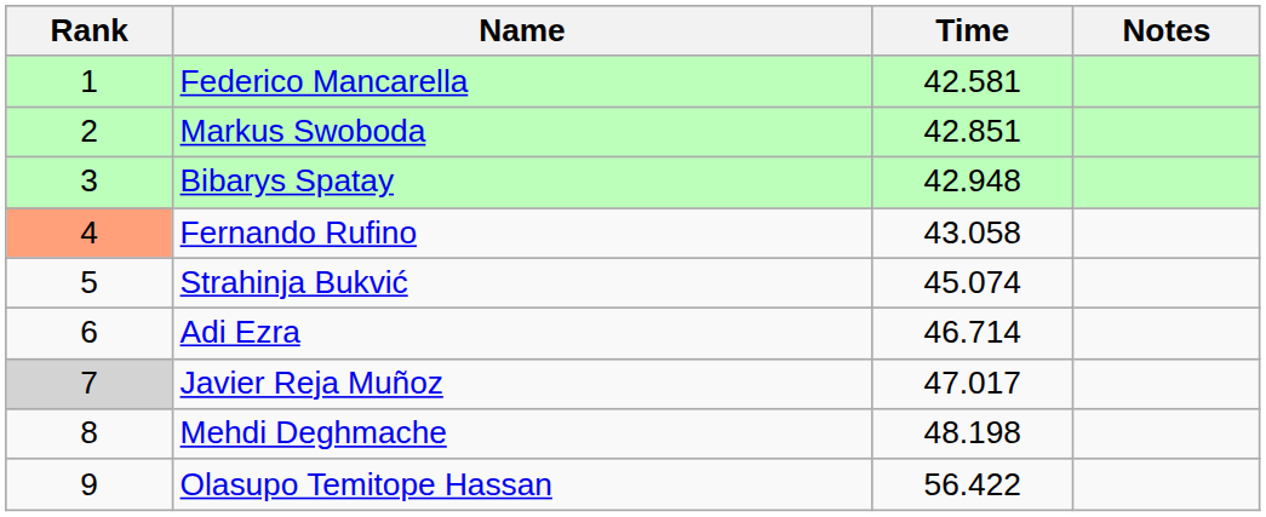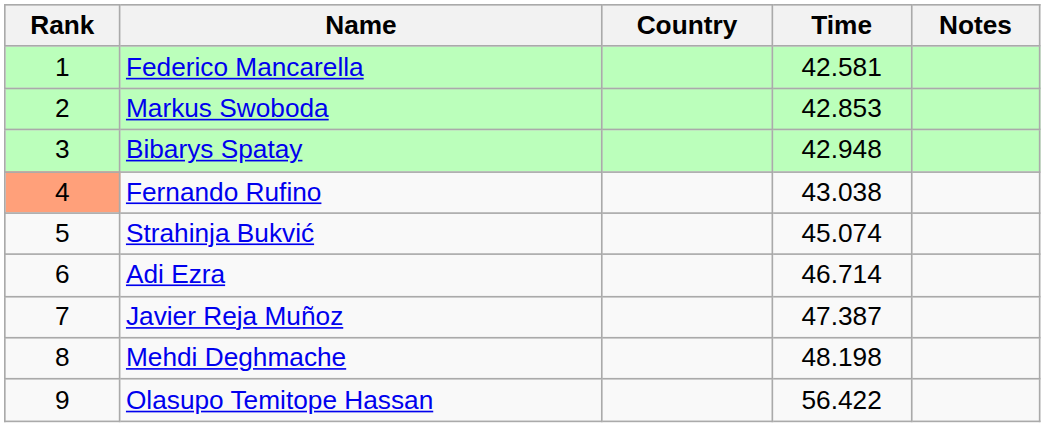 <table class="wikitable" style="text-align:center;width: 50%">
 <tr>
 <th>Rank</th>
 <th>Name</th>
+<th>Country</th>
 <th>Time</th>
 <th>Notes</th>
 </tr>
 <tr bgcolor=bbffbb>
 <td>1</td>
 <td align="left"><a href='#'>Federico Mancarella</a></td>
+<td align="left"></td>
 <td>42.581</td>
 <td></td>
 </tr>
 <tr bgcolor=bbffbb>
 <td>2</td>
 <td align="left"><a href='#'>Markus Swoboda</a></td>
-<td>42.851</td>
+<td align="left"></td>
+<td>42.853</td>
 <td></td>
 </tr>
 <tr bgcolor=bbffbb>
 <td>3</td>
 <td align="left"><a href='#'>Bibarys Spatay</a></td>
+<td align="left"></td>
 <td>42.948</td>
 <td></td>
 </tr>
 <tr>
 <td style="background: lightsalmon;">4</td>
 <td align="left"><a href='#'>Fernando Rufino</a></td>
-<td>43.058</td>
+<td align="left"></td>
+<td>43.038</td>
 <td></td>
 </tr>
 <tr>
 <td>5</td>
 <td align="left"><a href='#'>Strahinja Bukvić</a></td>
+<td align="left"></td>
 <td>45.074</td>
 <td></td>
 </tr>
 <tr>
 <td>6</td>
 <td align="left"><a href='#'>Adi Ezra</a></td>
+<td align="left"></td>
 <td>46.714</td>
 <td></td>
 </tr>
 <tr>
-<td style="background: lightgrey;">7</td>
+<td>7</td>
 <td align="left"><a href='#'>Javier Reja Muñoz</a></td>
-<td>47.017</td>
+<td align="left"></td>
+<td>47.387</td>
 <td></td>
 </tr>
 <tr>
 <td>8</td>
 <td align="left"><a href='#'>Mehdi Deghmache</a></td>
+<td align="left"></td>
 <td>48.198</td>
 <td></td>
 </tr>
 <tr>
 <td>9</td>
 <td align="left"><a href='#'>Olasupo Temitope Hassan</a></td>
+<td align="left"></td>
 <td>56.422</td>
 <td></td>
 </tr>
 </table>
